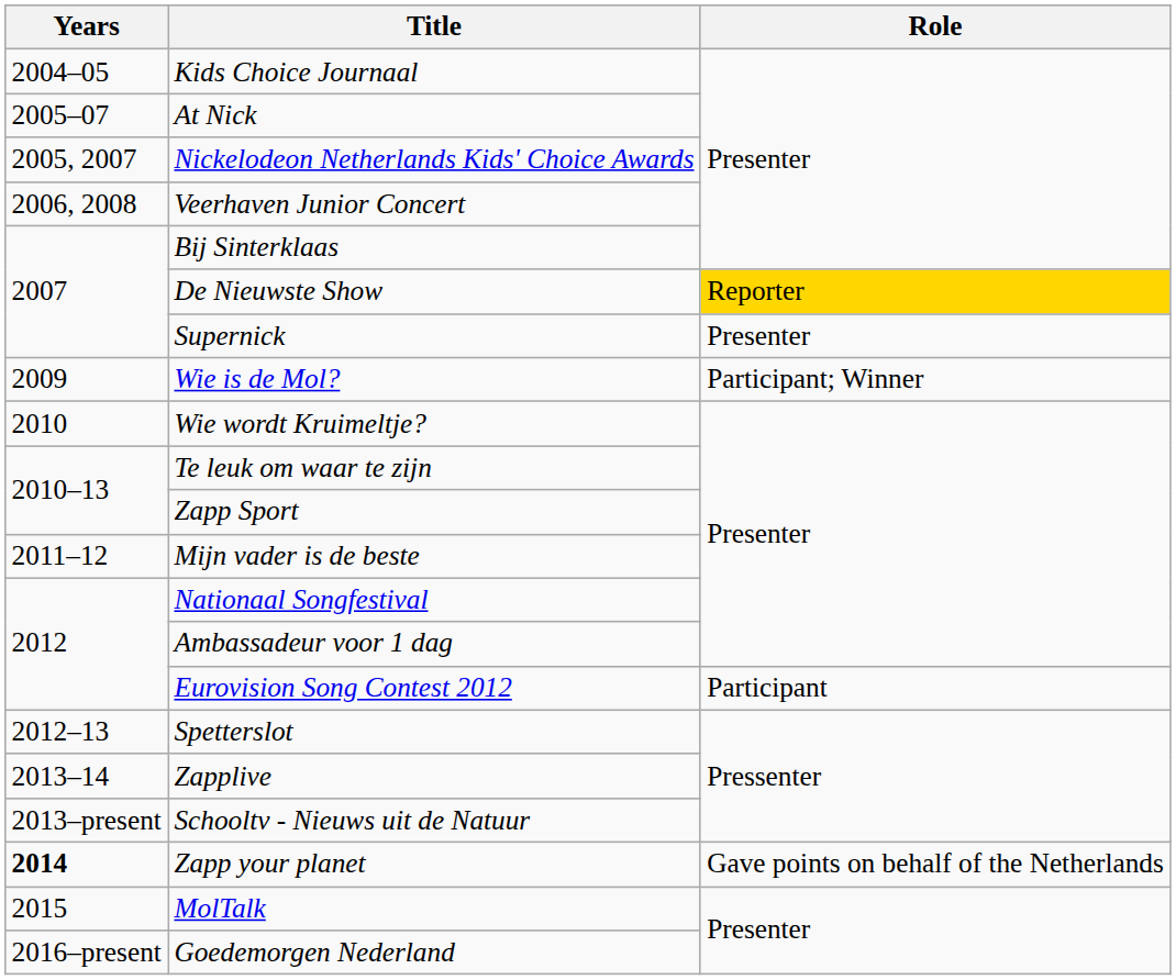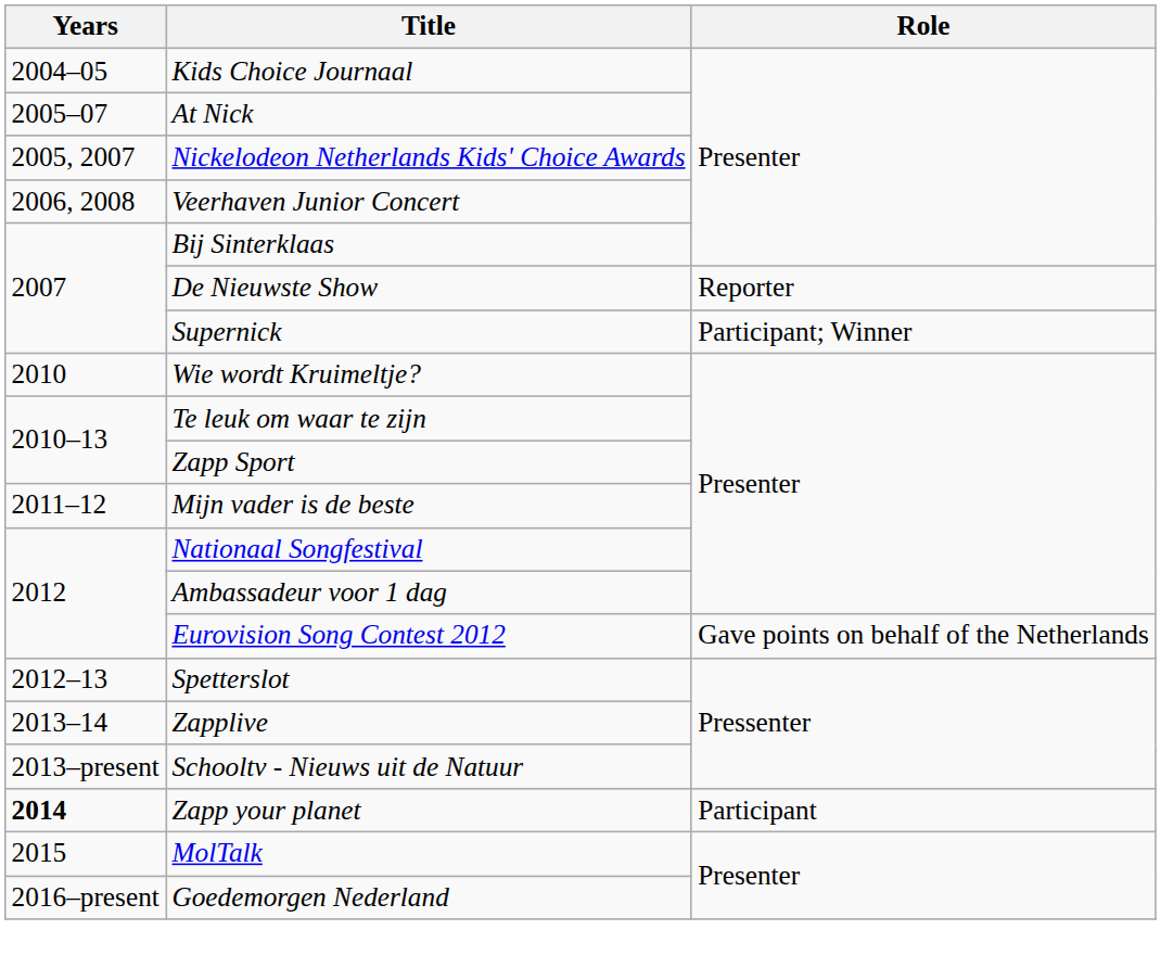 <table class="wikitable">
 <tr>
 <th>Years</th>
 <th>Title</th>
 <th>Role</th>
 </tr>
 <tr>
 <td>2004–05</td>
 <td><em>Kids Choice Journaal</em></td>
 <td rowspan="5">Presenter</td>
 </tr>
 <tr>
 <td>2005–07</td>
 <td><em>At Nick</em></td>
 </tr>
 <tr>
 <td>2005, 2007</td>
 <td><em><a href='#'>Nickelodeon Netherlands Kids' Choice Awards</a></em></td>
 </tr>
 <tr>
 <td>2006, 2008</td>
 <td><em>Veerhaven Junior Concert</em></td>
 </tr>
 <tr>
 <td rowspan="3">2007</td>
 <td><em>Bij Sinterklaas</em></td>
 </tr>
 <tr>
 <td><em>De Nieuwste Show</em></td>
-<td style="background: gold;">Reporter</td>
+<td>Reporter</td>
 </tr>
 <tr>
 <td><em>Supernick</em></td>
-<td>Presenter</td>
-</tr>
-<tr>
-<td>2009</td>
-<td><em><a href='#'>Wie is de Mol?</a></em></td>
 <td>Participant; Winner</td>
 </tr>
 <tr>
 <td>2010</td>
 <td><em>Wie wordt Kruimeltje?</em></td>
 <td rowspan="6">Presenter</td>
 </tr>
 <tr>
 <td rowspan="2">2010–13</td>
 <td><em>Te leuk om waar te zijn</em></td>
 </tr>
 <tr>
 <td><em>Zapp Sport</em></td>
 </tr>
 <tr>
 <td>2011–12</td>
 <td><em>Mijn vader is de beste</em></td>
 </tr>
 <tr>
 <td rowspan="3">2012</td>
 <td><em><a href='#'>Nationaal Songfestival</a></em></td>
 </tr>
 <tr>
 <td><em>Ambassadeur voor 1 dag</em></td>
 </tr>
 <tr>
 <td><em><a href='#'>Eurovision Song Contest 2012</a></em></td>
-<td>Participant</td>
+<td>Gave points on behalf of the Netherlands</td>
 </tr>
 <tr>
 <td>2012–13</td>
 <td><em>Spetterslot</em></td>
 <td rowspan="3">Pressenter</td>
 </tr>
 <tr>
 <td>2013–14</td>
 <td><em>Zapplive</em></td>
 </tr>
 <tr>
 <td>2013–present</td>
 <td><em>Schooltv - Nieuws uit de Natuur</em></td>
 </tr>
 <tr>
 <td><strong>2014</strong></td>
 <td><em>Zapp your planet</em></td>
-<td>Gave points on behalf of the Netherlands</td>
+<td>Participant</td>
 </tr>
 <tr>
 <td>2015</td>
 <td><em><a href='#'>MolTalk</a></em></td>
 <td rowspan="2">Presenter</td>
 </tr>
 <tr>
 <td>2016–present</td>
 <td><em>Goedemorgen Nederland</em></td>
 </tr>
 </table>
